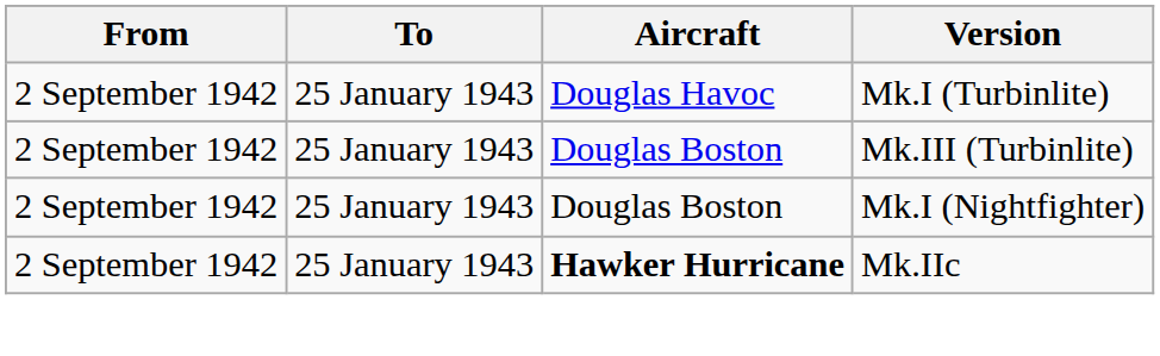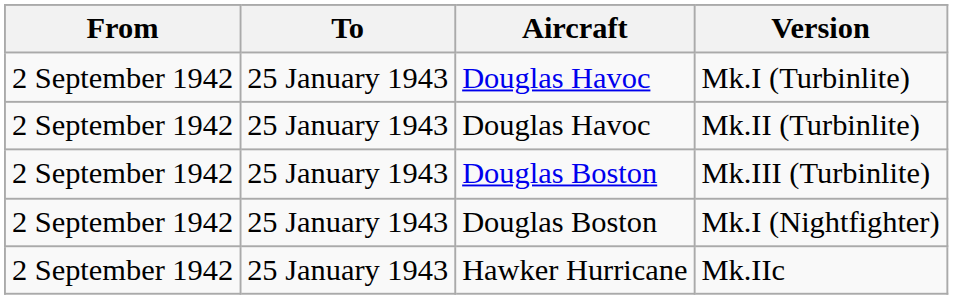 <table class="wikitable">
 <tr>
 <th>From</th>
 <th>To</th>
 <th>Aircraft</th>
 <th>Version</th>
 </tr>
 <tr>
 <td>2 September 1942</td>
 <td>25 January 1943</td>
 <td><a href='#'>Douglas Havoc</a></td>
 <td>Mk.I (Turbinlite)</td>
 </tr>
 <tr>
 <td>2 September 1942</td>
 <td>25 January 1943</td>
+<td>Douglas Havoc</td>
+<td>Mk.II (Turbinlite)</td>
+</tr>
+<tr>
+<td>2 September 1942</td>
+<td>25 January 1943</td>
 <td><a href='#'>Douglas Boston</a></td>
 <td>Mk.III (Turbinlite)</td>
 </tr>
 <tr>
 <td>2 September 1942</td>
 <td>25 January 1943</td>
 <td>Douglas Boston</td>
 <td>Mk.I (Nightfighter)</td>
 </tr>
 <tr>
 <td>2 September 1942</td>
 <td>25 January 1943</td>
-<td><strong>Hawker Hurricane</strong></td>
+<td>Hawker Hurricane</td>
 <td>Mk.IIc</td>
 </tr>
 </table>
